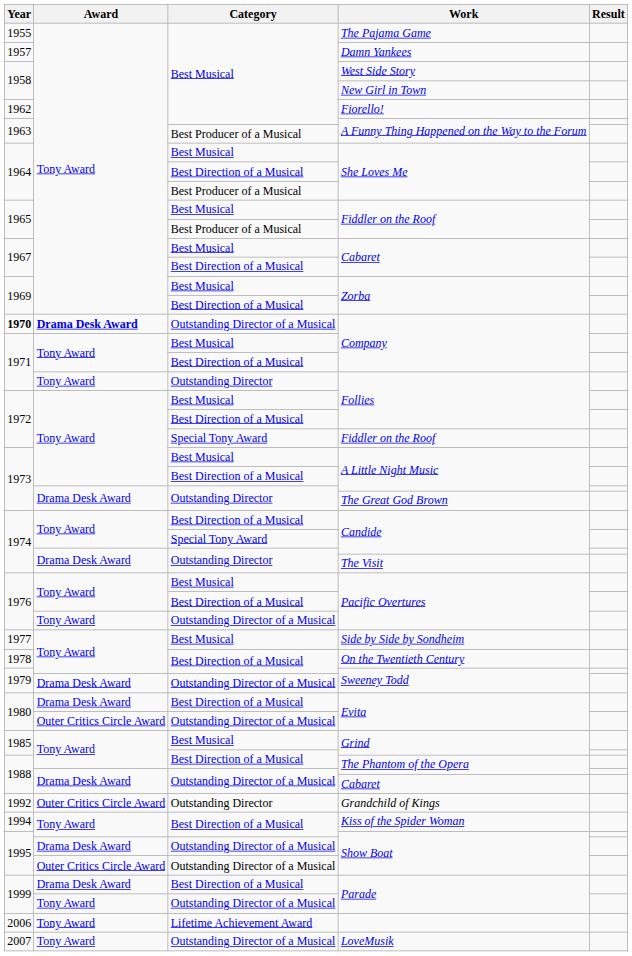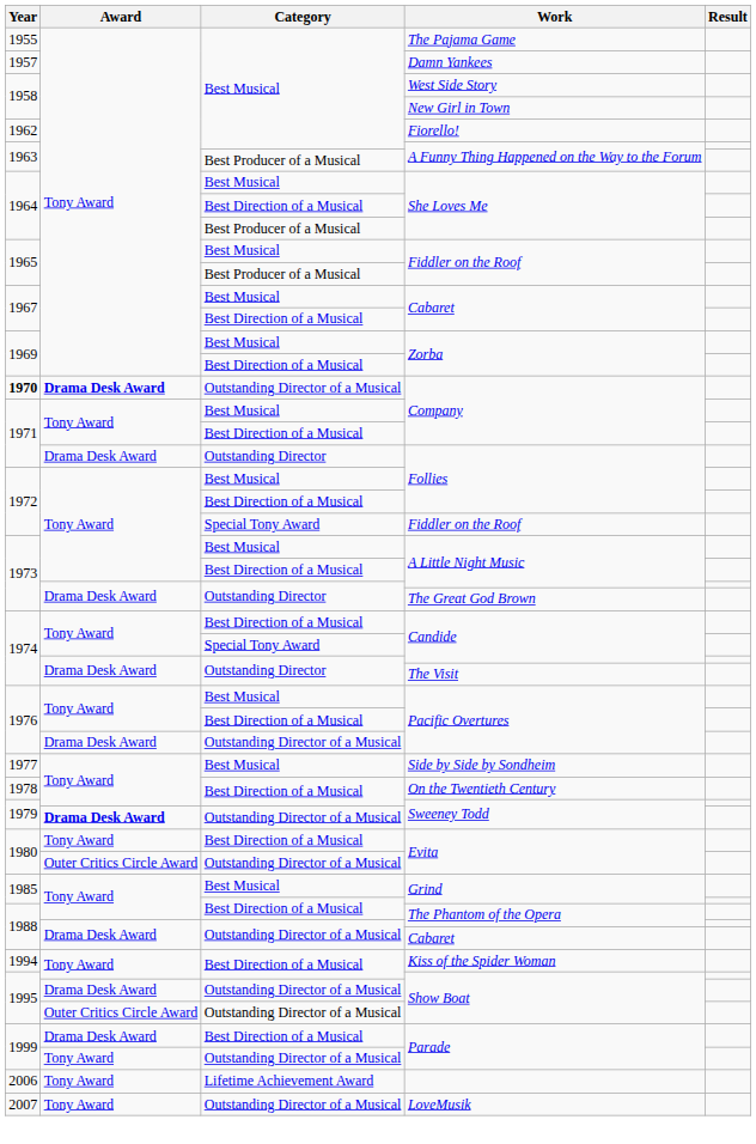 <table class="wikitable">
 <tr>
 <th>Year</th>
 <th>Award</th>
 <th>Category</th>
 <th>Work</th>
 <th>Result</th>
 </tr>
 <tr>
 <td>1955</td>
 <td rowspan=16><a href='#'>Tony Award</a></td>
 <td rowspan=6><a href='#'>Best Musical</a></td>
 <td><em><a href='#'>The Pajama Game</a></em></td>
 <td></td>
 </tr>
 <tr>
 <td>1957</td>
 <td><em><a href='#'>Damn Yankees</a></em></td>
 <td></td>
 </tr>
 <tr>
 <td rowspan=2>1958</td>
 <td><em><a href='#'>West Side Story</a></em></td>
 <td></td>
 </tr>
 <tr>
 <td><em><a href='#'>New Girl in Town</a></em></td>
 <td></td>
 </tr>
 <tr>
 <td>1962</td>
 <td><em><a href='#'>Fiorello!</a></em></td>
 <td></td>
 </tr>
 <tr>
 <td rowspan=2>1963</td>
 <td rowspan=2><em><a href='#'>A Funny Thing Happened on the Way to the Forum</a></em></td>
 <td></td>
 </tr>
 <tr>
 <td>Best Producer of a Musical</td>
 <td></td>
 </tr>
 <tr>
 <td rowspan=3>1964</td>
 <td><a href='#'>Best Musical</a></td>
 <td rowspan=3><em><a href='#'>She Loves Me</a></em></td>
 <td></td>
 </tr>
 <tr>
 <td><a href='#'>Best Direction of a Musical</a></td>
 <td></td>
 </tr>
 <tr>
 <td>Best Producer of a Musical</td>
 <td></td>
 </tr>
 <tr>
 <td rowspan=2>1965</td>
 <td><a href='#'>Best Musical</a></td>
 <td rowspan=2><em><a href='#'>Fiddler on the Roof</a></em></td>
 <td></td>
 </tr>
 <tr>
 <td>Best Producer of a Musical</td>
 <td></td>
 </tr>
 <tr>
 <td rowspan=2>1967</td>
 <td><a href='#'>Best Musical</a></td>
 <td rowspan=2><em><a href='#'>Cabaret</a></em></td>
 <td></td>
 </tr>
 <tr>
 <td><a href='#'>Best Direction of a Musical</a></td>
 <td></td>
 </tr>
 <tr>
 <td rowspan=2>1969</td>
 <td><a href='#'>Best Musical</a></td>
 <td rowspan=2><em><a href='#'>Zorba</a></em></td>
 <td></td>
 </tr>
 <tr>
 <td><a href='#'>Best Direction of a Musical</a></td>
 <td></td>
 </tr>
 <tr>
 <td><strong>1970</strong></td>
 <td><strong><a href='#'>Drama Desk Award</a></strong></td>
 <td><a href='#'>Outstanding Director of a Musical</a></td>
 <td rowspan=3><em><a href='#'>Company</a></em></td>
 <td></td>
 </tr>
 <tr>
 <td rowspan=3>1971</td>
 <td rowspan=2><a href='#'>Tony Award</a></td>
 <td><a href='#'>Best Musical</a></td>
 <td></td>
 </tr>
 <tr>
 <td><a href='#'>Best Direction of a Musical</a></td>
 <td></td>
 </tr>
 <tr>
-<td><a href='#'>Tony Award</a></td>
+<td><a href='#'>Drama Desk Award</a></td>
 <td><a href='#'>Outstanding Director</a></td>
 <td rowspan=3><em><a href='#'>Follies</a></em></td>
 <td></td>
 </tr>
 <tr>
 <td rowspan=3>1972</td>
 <td rowspan=5><a href='#'>Tony Award</a></td>
 <td><a href='#'>Best Musical</a></td>
 <td></td>
 </tr>
 <tr>
 <td><a href='#'>Best Direction of a Musical</a></td>
 <td></td>
 </tr>
 <tr>
 <td><a href='#'>Special Tony Award</a></td>
 <td><em><a href='#'>Fiddler on the Roof</a></em></td>
 <td></td>
 </tr>
 <tr>
 <td rowspan=4>1973</td>
 <td><a href='#'>Best Musical</a></td>
 <td rowspan=3><em><a href='#'>A Little Night Music</a></em></td>
 <td></td>
 </tr>
 <tr>
 <td><a href='#'>Best Direction of a Musical</a></td>
 <td></td>
 </tr>
 <tr>
 <td rowspan=2><a href='#'>Drama Desk Award</a></td>
 <td rowspan=2><a href='#'>Outstanding Director</a></td>
 <td></td>
 </tr>
 <tr>
 <td><em><a href='#'>The Great God Brown</a></em></td>
 <td></td>
 </tr>
 <tr>
 <td rowspan=4>1974</td>
 <td rowspan=2><a href='#'>Tony Award</a></td>
 <td><a href='#'>Best Direction of a Musical</a></td>
 <td rowspan=3><em><a href='#'>Candide</a></em></td>
 <td></td>
 </tr>
 <tr>
 <td><a href='#'>Special Tony Award</a></td>
 <td></td>
 </tr>
 <tr>
 <td rowspan=2><a href='#'>Drama Desk Award</a></td>
 <td rowspan=2><a href='#'>Outstanding Director</a></td>
 <td></td>
 </tr>
 <tr>
 <td><em><a href='#'>The Visit</a></em></td>
 <td></td>
 </tr>
 <tr>
 <td rowspan=3>1976</td>
 <td rowspan=2><a href='#'>Tony Award</a></td>
 <td><a href='#'>Best Musical</a></td>
 <td rowspan=3><em><a href='#'>Pacific Overtures</a></em></td>
 <td></td>
 </tr>
 <tr>
 <td><a href='#'>Best Direction of a Musical</a></td>
 <td></td>
 </tr>
 <tr>
-<td><a href='#'>Tony Award</a></td>
+<td><a href='#'>Drama Desk Award</a></td>
 <td><a href='#'>Outstanding Director of a Musical</a></td>
 <td></td>
 </tr>
 <tr>
 <td>1977</td>
 <td rowspan=3><a href='#'>Tony Award</a></td>
 <td><a href='#'>Best Musical</a></td>
 <td><em><a href='#'>Side by Side by Sondheim</a></em></td>
 <td></td>
 </tr>
 <tr>
 <td>1978</td>
 <td rowspan=2><a href='#'>Best Direction of a Musical</a></td>
 <td><em><a href='#'>On the Twentieth Century</a></em></td>
 <td></td>
 </tr>
 <tr>
 <td rowspan=2>1979</td>
 <td rowspan=2><em><a href='#'>Sweeney Todd</a></em></td>
 <td></td>
 </tr>
 <tr>
-<td><a href='#'>Drama Desk Award</a></td>
+<td><strong><a href='#'>Drama Desk Award</a></strong></td>
 <td><a href='#'>Outstanding Director of a Musical</a></td>
 <td></td>
 </tr>
 <tr>
 <td rowspan=2>1980</td>
-<td><a href='#'>Drama Desk Award</a></td>
+<td><a href='#'>Tony Award</a></td>
 <td><a href='#'>Best Direction of a Musical</a></td>
 <td rowspan=2><em><a href='#'>Evita</a></em></td>
 <td></td>
 </tr>
 <tr>
 <td><a href='#'>Outer Critics Circle Award</a></td>
 <td><a href='#'>Outstanding Director of a Musical</a></td>
 <td></td>
 </tr>
 <tr>
 <td rowspan=2>1985</td>
 <td rowspan=3><a href='#'>Tony Award</a></td>
 <td><a href='#'>Best Musical</a></td>
 <td rowspan=2><em><a href='#'>Grind</a></em></td>
 <td></td>
 </tr>
 <tr>
 <td rowspan=2><a href='#'>Best Direction of a Musical</a></td>
 <td></td>
 </tr>
 <tr>
 <td rowspan=3>1988</td>
 <td rowspan=2><em><a href='#'>The Phantom of the Opera</a></em></td>
 <td></td>
 </tr>
 <tr>
 <td rowspan=2><a href='#'>Drama Desk Award</a></td>
 <td rowspan=2><a href='#'>Outstanding Director of a Musical</a></td>
 <td></td>
 </tr>
 <tr>
 <td><em><a href='#'>Cabaret</a></em></td>
-<td></td>
-</tr>
-<tr>
-<td>1992</td>
-<td><a href='#'>Outer Critics Circle Award</a></td>
-<td>Outstanding Director</td>
-<td><em>Grandchild of Kings</em></td>
 <td></td>
 </tr>
 <tr>
 <td>1994</td>
 <td rowspan=2><a href='#'>Tony Award</a></td>
 <td rowspan=2><a href='#'>Best Direction of a Musical</a></td>
 <td><em><a href='#'>Kiss of the Spider Woman</a></em></td>
 <td></td>
 </tr>
 <tr>
 <td rowspan=3>1995</td>
 <td rowspan=3><em><a href='#'>Show Boat</a></em></td>
 <td></td>
 </tr>
 <tr>
 <td><a href='#'>Drama Desk Award</a></td>
 <td><a href='#'>Outstanding Director of a Musical</a></td>
 <td></td>
 </tr>
 <tr>
 <td><a href='#'>Outer Critics Circle Award</a></td>
 <td>Outstanding Director of a Musical</td>
 <td></td>
 </tr>
 <tr>
 <td rowspan=2>1999</td>
 <td><a href='#'>Drama Desk Award</a></td>
 <td><a href='#'>Best Direction of a Musical</a></td>
 <td rowspan=2><em><a href='#'>Parade</a></em></td>
 <td></td>
 </tr>
 <tr>
 <td><a href='#'>Tony Award</a></td>
 <td><a href='#'>Outstanding Director of a Musical</a></td>
 <td></td>
 </tr>
 <tr>
 <td>2006</td>
 <td><a href='#'>Tony Award</a></td>
 <td><a href='#'>Lifetime Achievement Award</a></td>
 <td></td>
 <td></td>
 </tr>
 <tr>
 <td>2007</td>
 <td><a href='#'>Tony Award</a></td>
 <td><a href='#'>Outstanding Director of a Musical</a></td>
 <td><em><a href='#'>LoveMusik</a></em></td>
 <td></td>
 </tr>
 </table>
